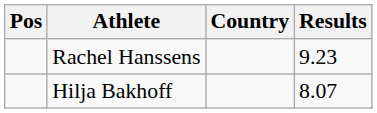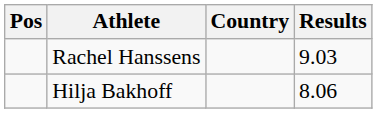 <table class="wikitable">
 <tr>
 <th>Pos</th>
 <th>Athlete</th>
 <th>Country</th>
 <th>Results</th>
 </tr>
 <tr>
 <td align="center"></td>
 <td>Rachel Hanssens</td>
 <td></td>
-<td>9.23</td>
+<td>9.03</td>
 </tr>
 <tr>
 <td align="center"></td>
 <td>Hilja Bakhoff</td>
 <td></td>
-<td>8.07</td>
+<td>8.06</td>
 </tr>
 </table>
